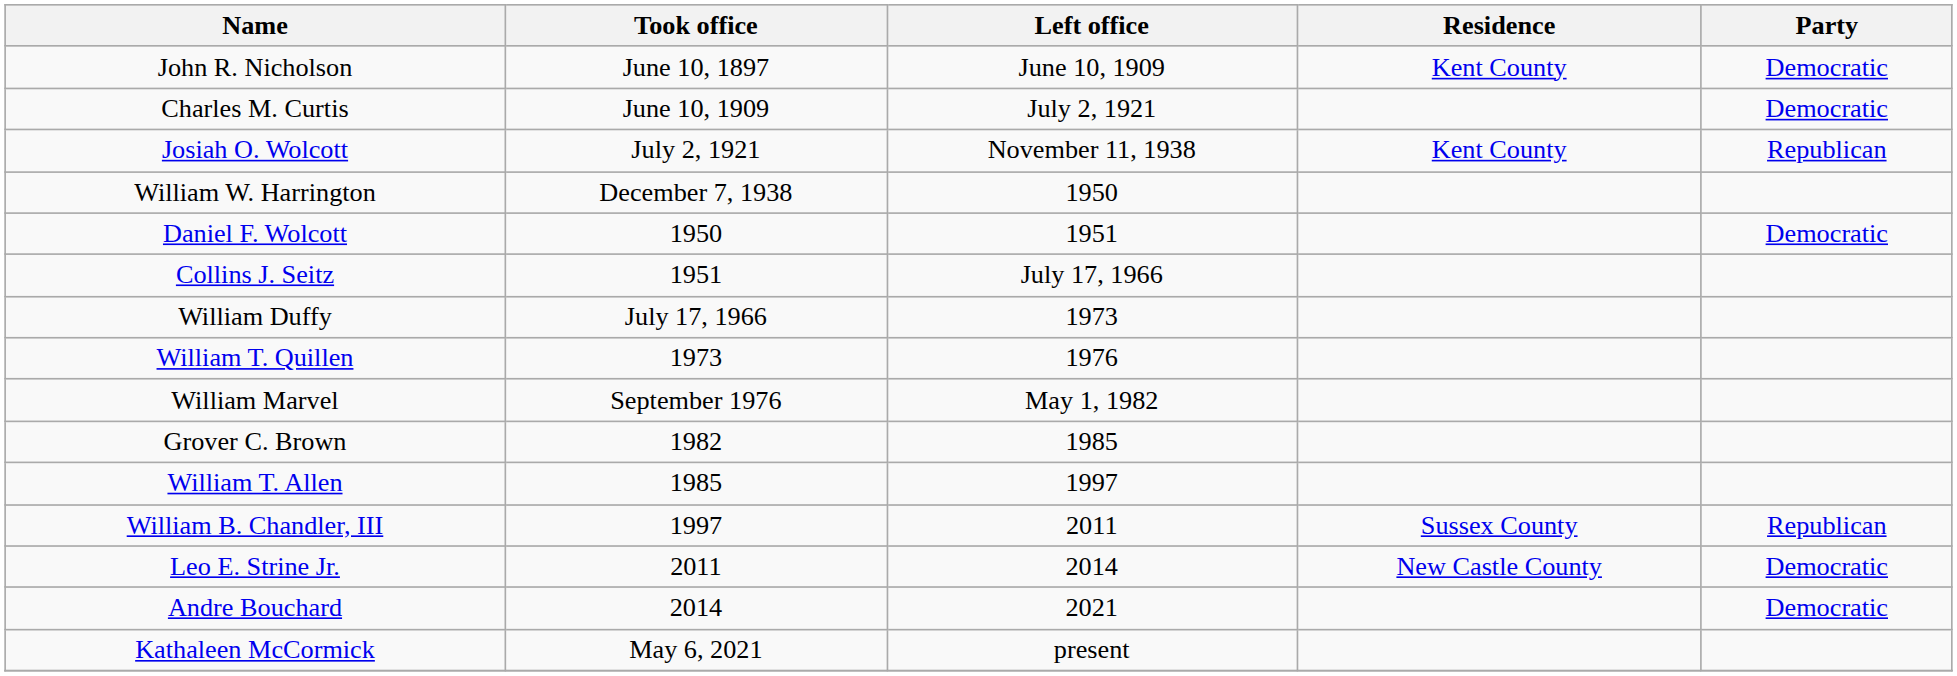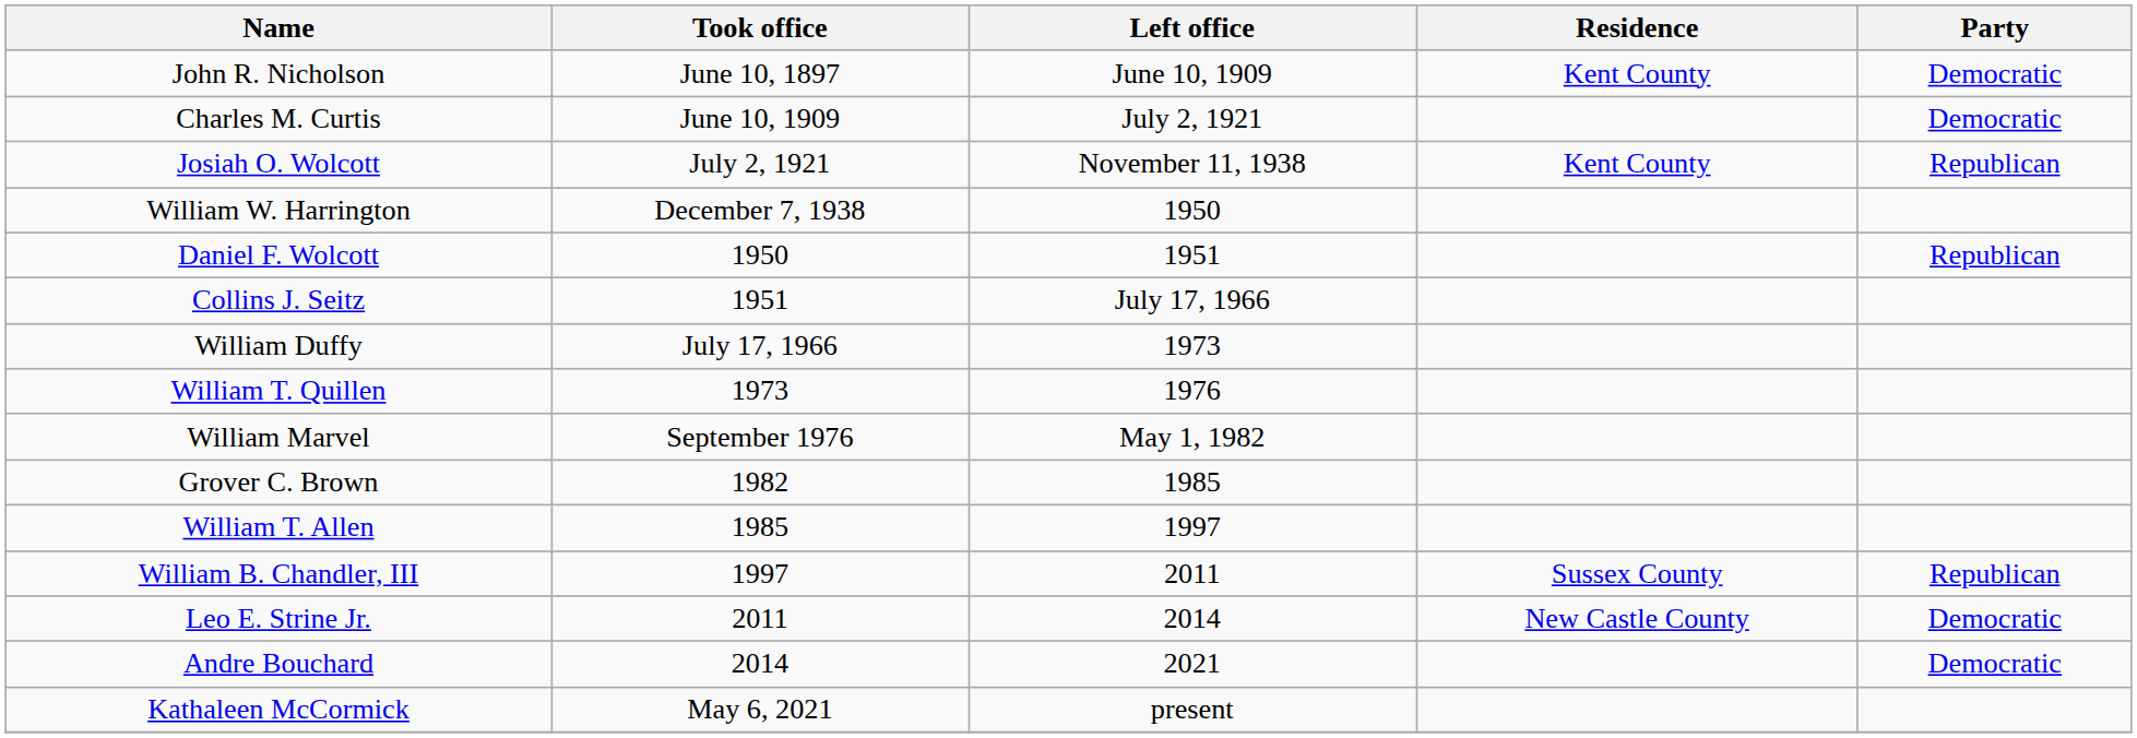 <table class="wikitable" style="text-align:center; width:94%; margin:auto;">
 <tr>
 <th>Name</th>
 <th>Took office</th>
 <th>Left office</th>
 <th>Residence</th>
 <th>Party</th>
 </tr>
 <tr>
 <td>John R. Nicholson</td>
 <td>June 10, 1897</td>
 <td>June 10, 1909</td>
 <td><a href='#'>Kent County</a></td>
 <td><a href='#'>Democratic</a></td>
 </tr>
 <tr>
 <td>Charles M. Curtis</td>
 <td>June 10, 1909</td>
 <td>July 2, 1921</td>
 <td></td>
 <td><a href='#'>Democratic</a></td>
 </tr>
 <tr>
 <td><a href='#'>Josiah O. Wolcott</a></td>
 <td>July 2, 1921</td>
 <td>November 11, 1938</td>
 <td><a href='#'>Kent County</a></td>
 <td><a href='#'>Republican</a></td>
 </tr>
 <tr>
 <td>William W. Harrington</td>
 <td>December 7, 1938</td>
 <td>1950</td>
 <td></td>
 <td></td>
 </tr>
 <tr>
 <td><a href='#'>Daniel F. Wolcott</a></td>
 <td>1950</td>
 <td>1951</td>
 <td></td>
-<td><a href='#'>Democratic</a></td>
+<td><a href='#'>Republican</a></td>
 </tr>
 <tr>
 <td><a href='#'>Collins J. Seitz</a></td>
 <td>1951</td>
 <td>July 17, 1966</td>
 <td></td>
 <td></td>
 </tr>
 <tr>
 <td>William Duffy</td>
 <td>July 17, 1966</td>
 <td>1973</td>
 <td></td>
 <td></td>
 </tr>
 <tr>
 <td><a href='#'>William T. Quillen</a></td>
 <td>1973</td>
 <td>1976</td>
 <td></td>
 <td></td>
 </tr>
 <tr>
 <td>William Marvel</td>
 <td>September 1976</td>
 <td>May 1, 1982</td>
 <td></td>
 <td></td>
 </tr>
 <tr>
 <td>Grover C. Brown</td>
 <td>1982</td>
 <td>1985</td>
 <td></td>
 <td></td>
 </tr>
 <tr>
 <td><a href='#'>William T. Allen</a></td>
 <td>1985</td>
 <td>1997</td>
 <td></td>
 <td></td>
 </tr>
 <tr>
 <td><a href='#'>William B. Chandler, III</a></td>
 <td>1997</td>
 <td>2011</td>
 <td><a href='#'>Sussex County</a></td>
 <td><a href='#'>Republican</a></td>
 </tr>
 <tr>
 <td><a href='#'>Leo E. Strine Jr.</a></td>
 <td>2011</td>
 <td>2014</td>
 <td><a href='#'>New Castle County</a></td>
 <td><a href='#'>Democratic</a></td>
 </tr>
 <tr>
 <td><a href='#'>Andre Bouchard</a></td>
 <td>2014</td>
 <td>2021</td>
 <td></td>
 <td><a href='#'>Democratic</a></td>
 </tr>
 <tr>
 <td><a href='#'>Kathaleen McCormick</a></td>
 <td>May 6, 2021</td>
 <td>present</td>
 <td></td>
 <td></td>
 </tr>
 <tr>
 </tr>
 </table>
